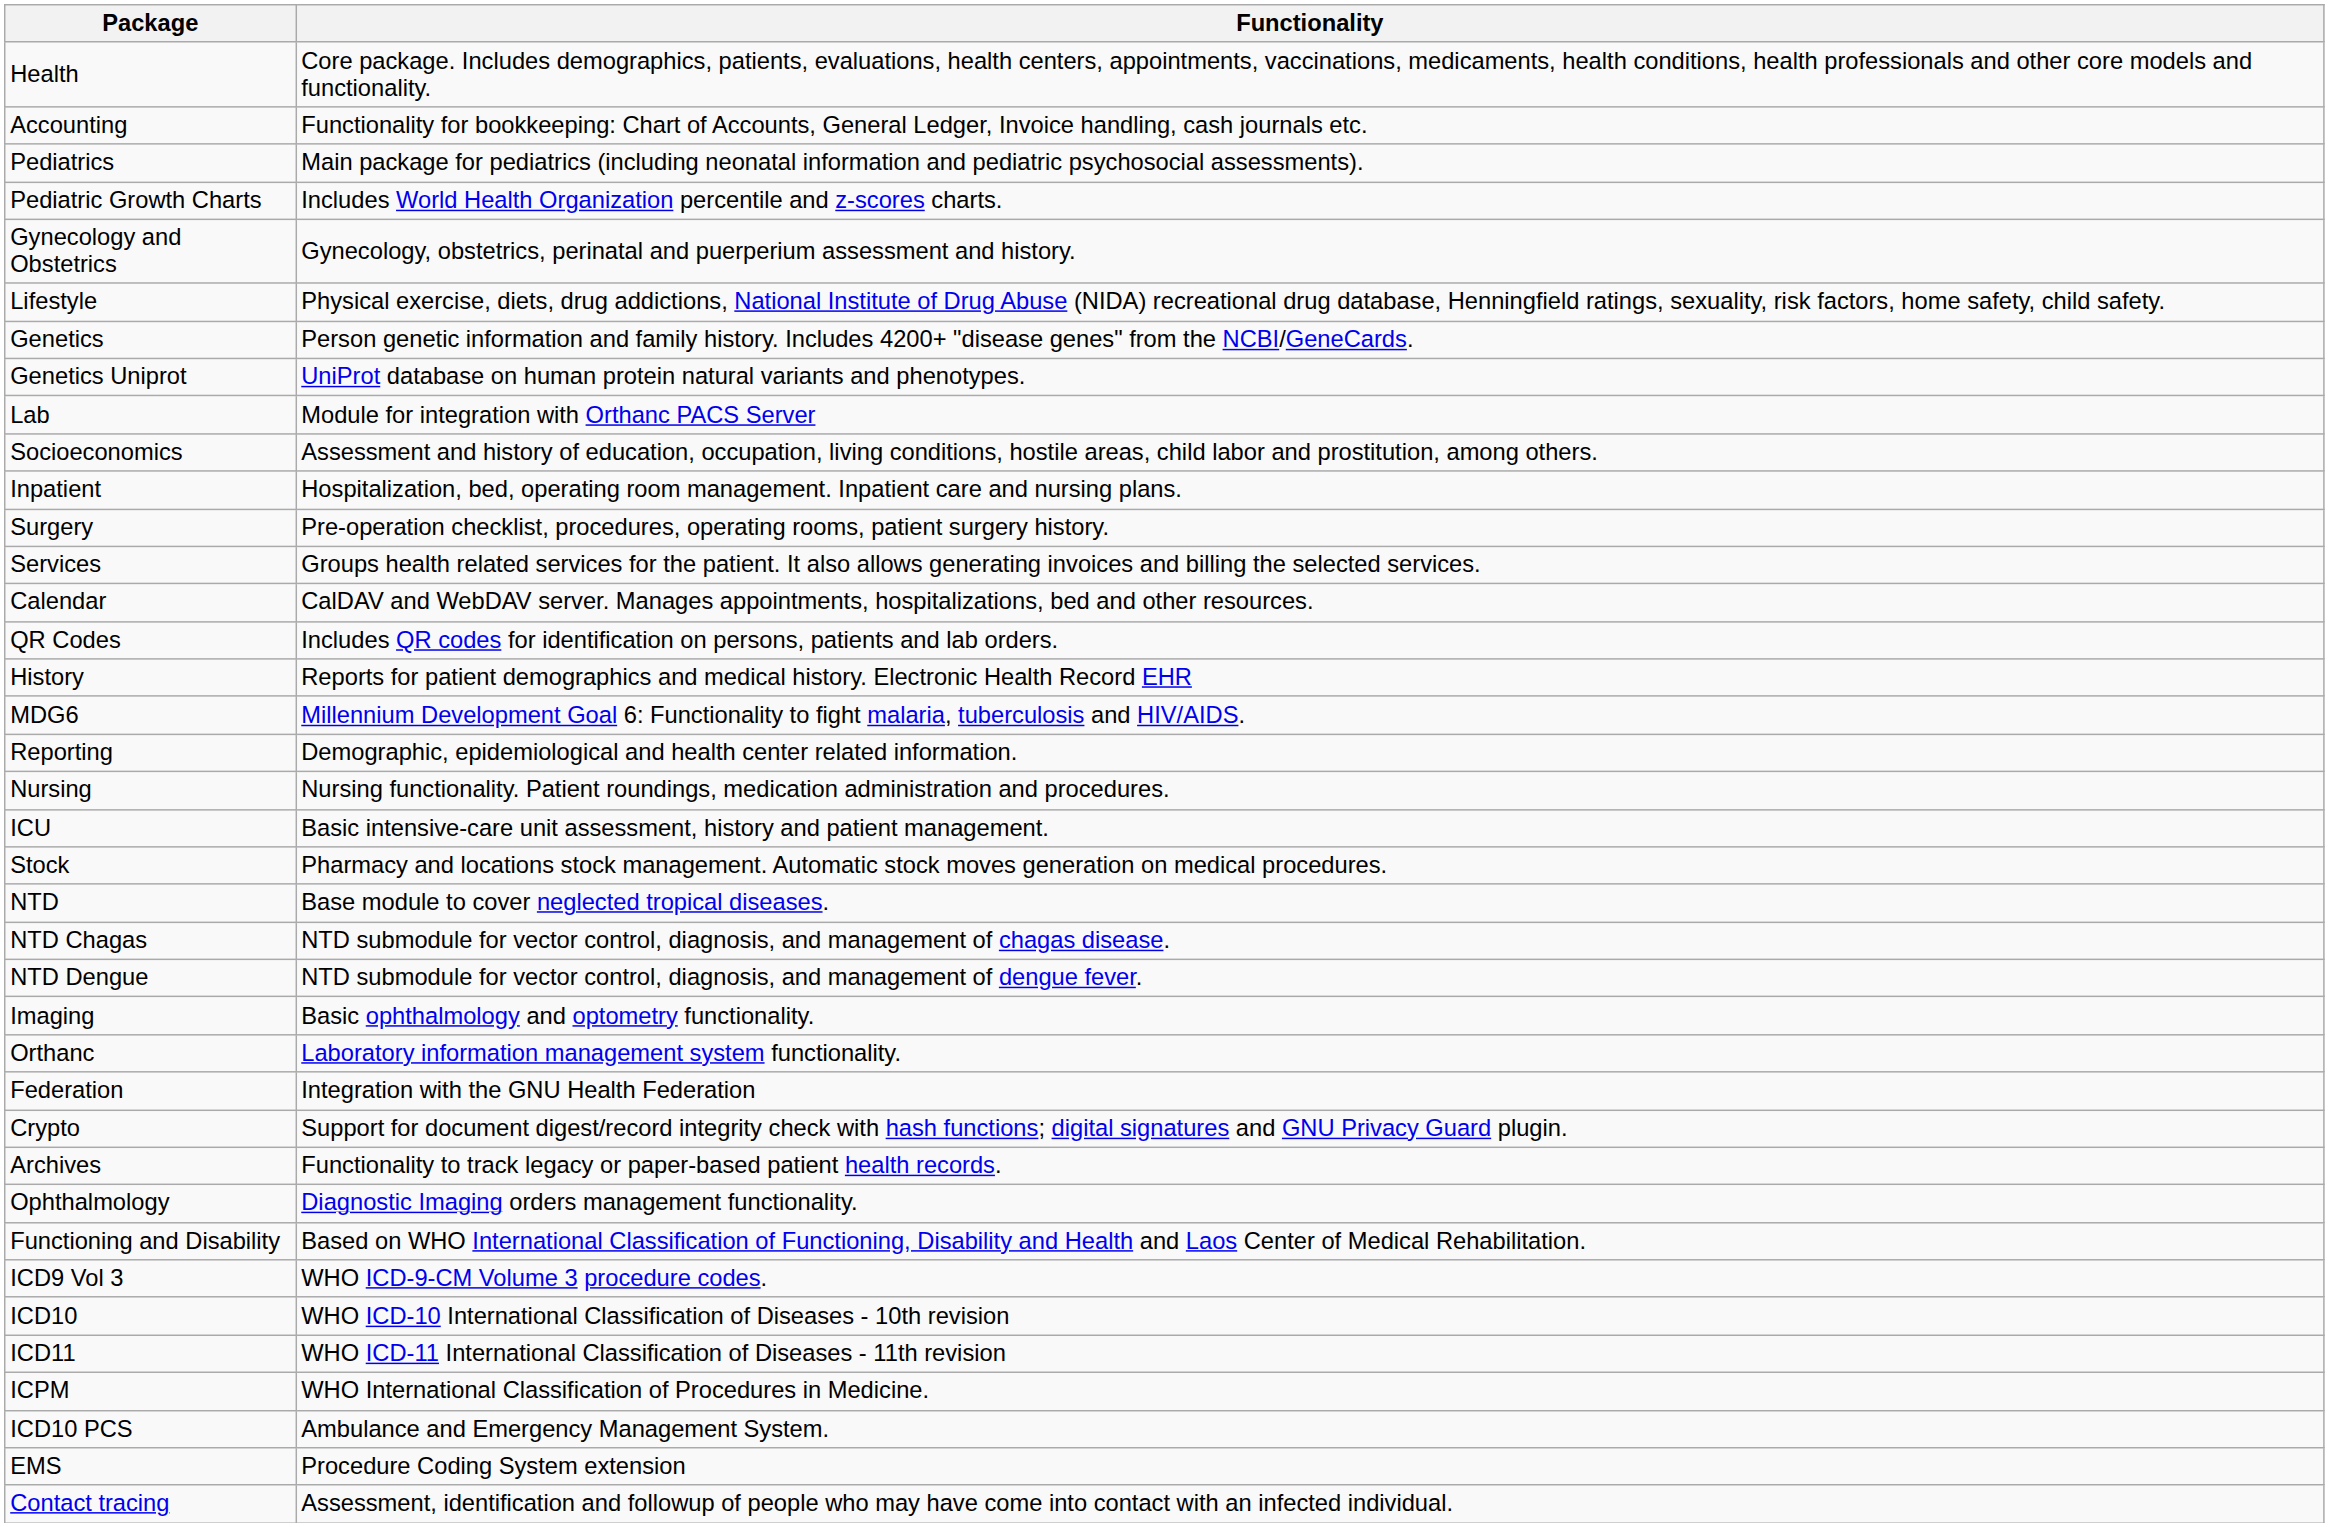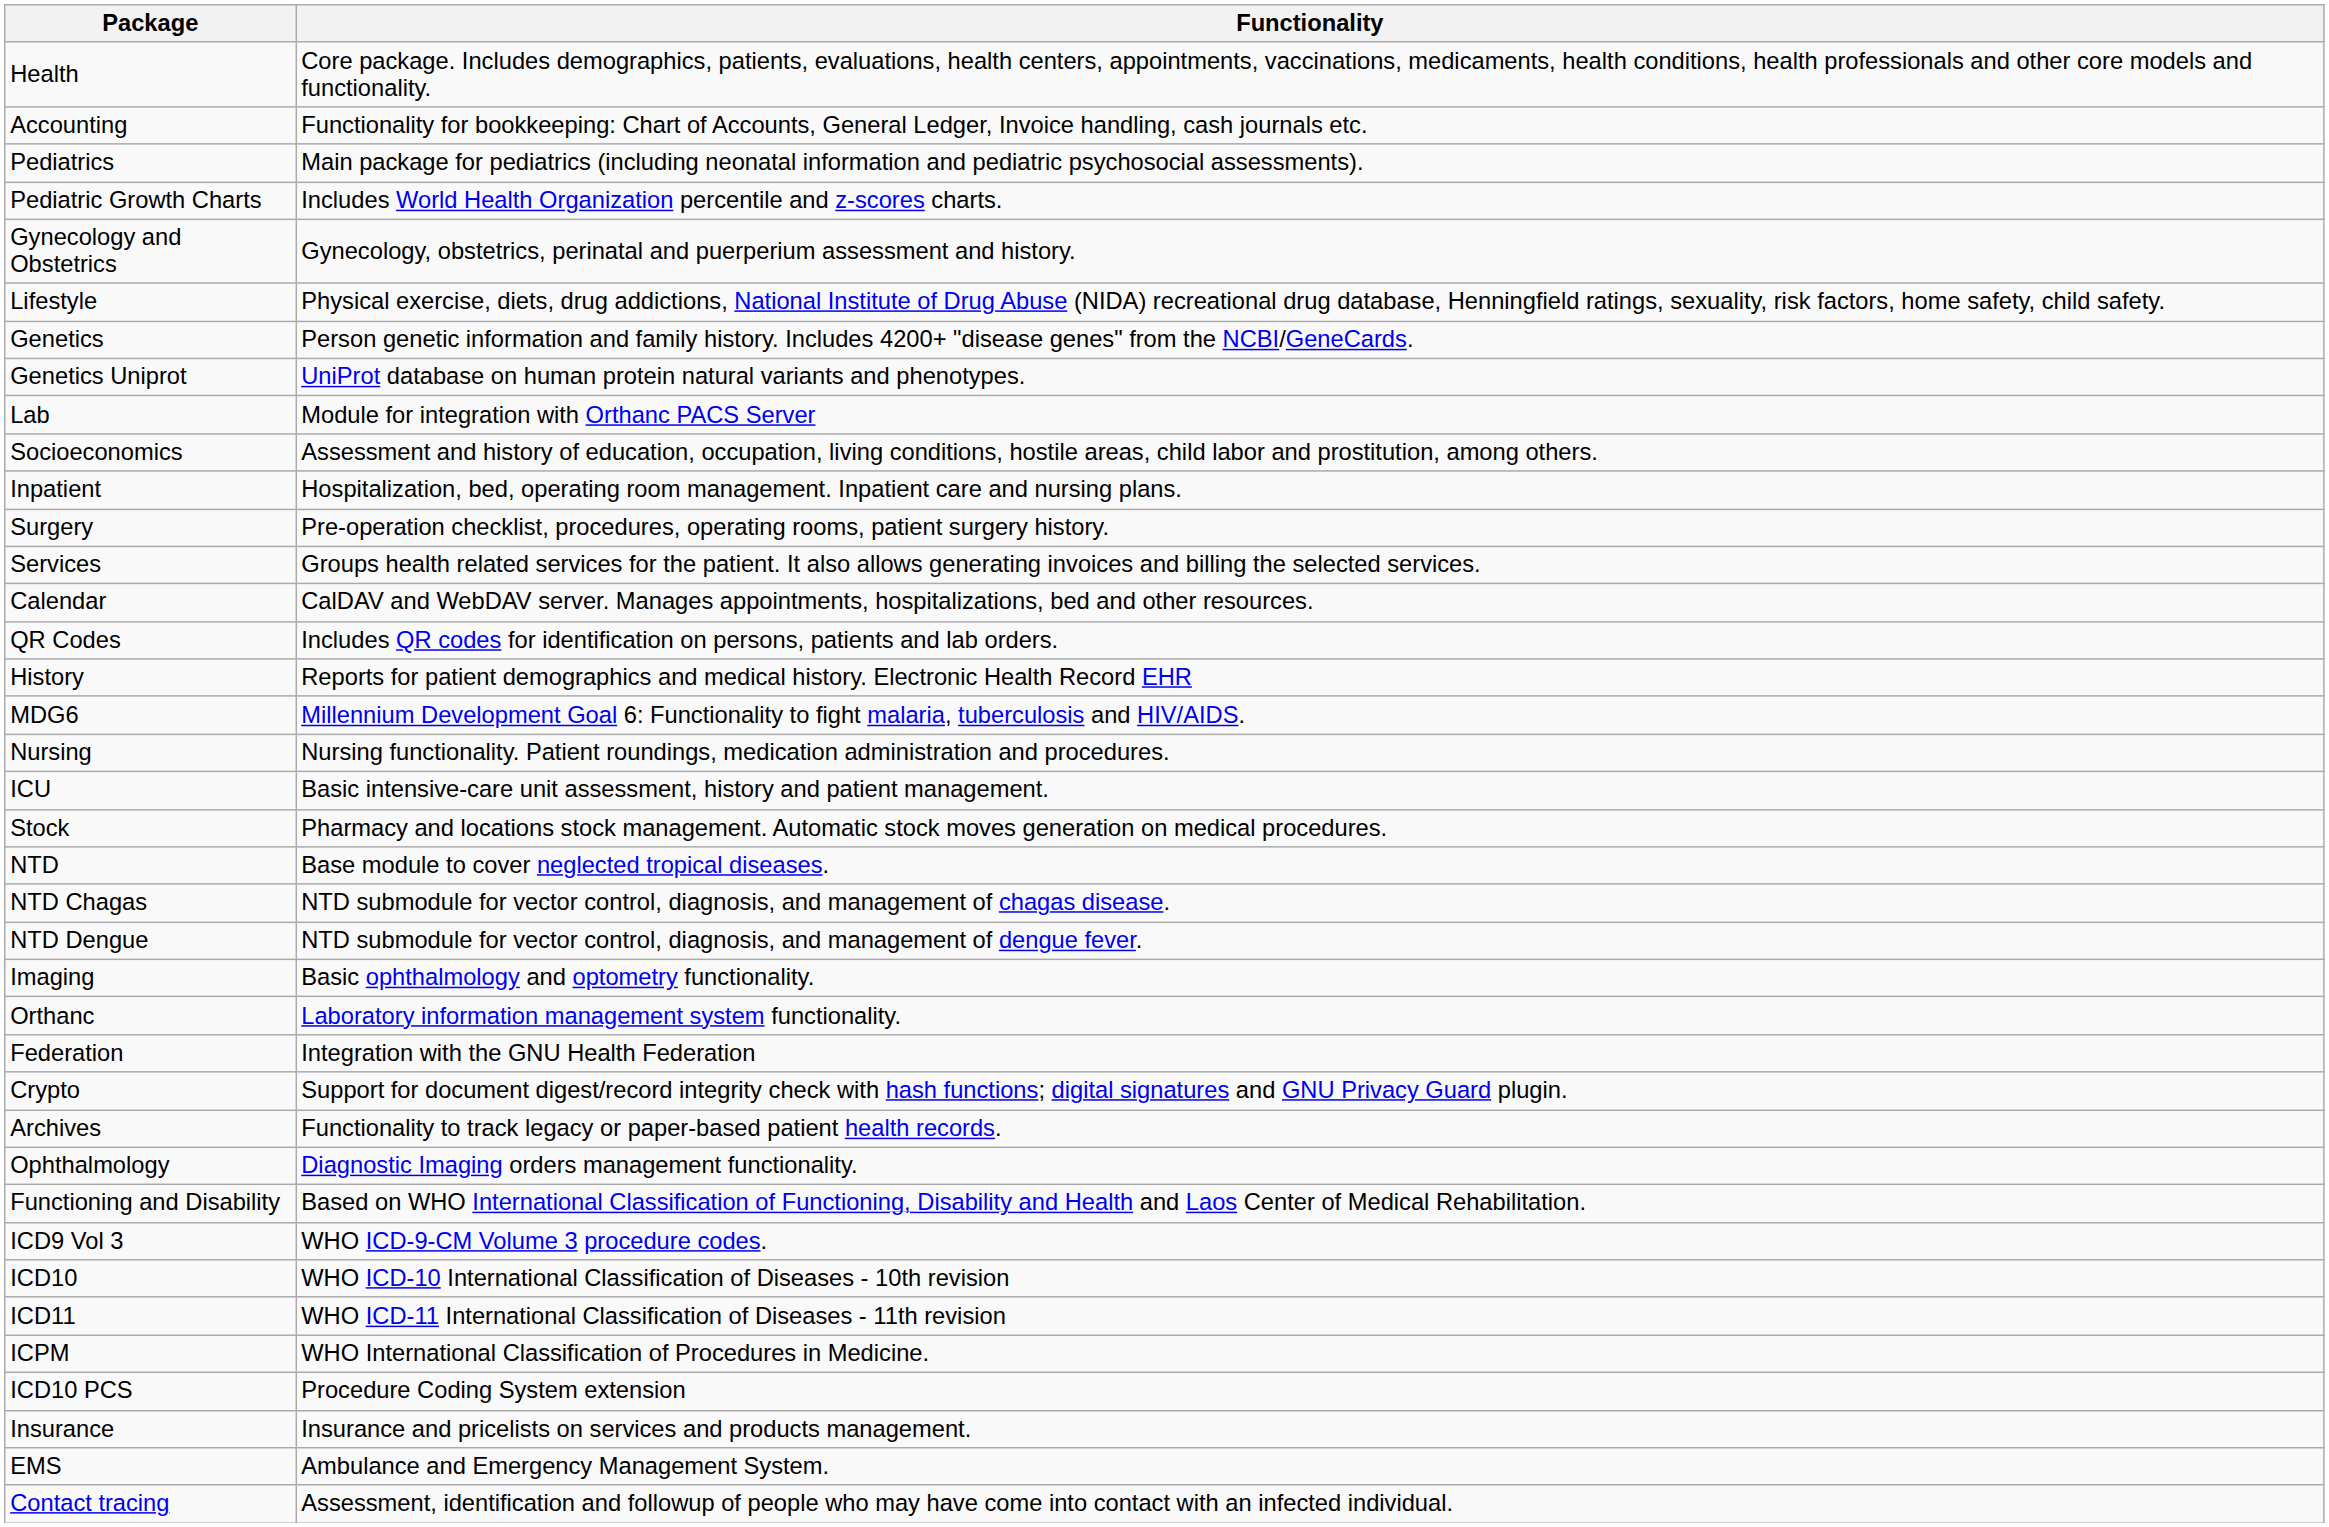 <table class="wikitable sortable">
 <tr>
 <th>Package</th>
 <th>Functionality</th>
 </tr>
 <tr>
 <td>Health</td>
 <td>Core package. Includes demographics, patients, evaluations, health centers, appointments, vaccinations, medicaments, health conditions, health professionals and other core models and functionality.</td>
 </tr>
 <tr>
 <td>Accounting</td>
 <td>Functionality for bookkeeping: Chart of Accounts, General Ledger, Invoice handling, cash journals etc.</td>
 </tr>
 <tr>
 <td>Pediatrics</td>
 <td>Main package for pediatrics (including neonatal information and pediatric psychosocial assessments).</td>
 </tr>
 <tr>
 <td>Pediatric Growth Charts</td>
 <td>Includes <a href='#'>World Health Organization</a> percentile and <a href='#'>z-scores</a> charts.</td>
 </tr>
 <tr>
 <td>Gynecology and Obstetrics</td>
 <td>Gynecology, obstetrics, perinatal and puerperium assessment and history.</td>
 </tr>
 <tr>
 <td>Lifestyle</td>
 <td>Physical exercise, diets, drug addictions, <a href='#'>National Institute of Drug Abuse</a> (NIDA) recreational drug database, Henningfield ratings, sexuality, risk factors, home safety, child safety.</td>
 </tr>
 <tr>
 <td>Genetics</td>
 <td>Person genetic information and family history. Includes 4200+ "disease genes" from the <a href='#'>NCBI</a>/<a href='#'>GeneCards</a>.</td>
 </tr>
 <tr>
 <td>Genetics Uniprot</td>
 <td><a href='#'>UniProt</a> database on human protein natural variants and phenotypes.</td>
 </tr>
 <tr>
 <td>Lab</td>
 <td>Module for integration with <a href='#'>Orthanc PACS Server</a></td>
 </tr>
 <tr>
 <td>Socioeconomics</td>
 <td>Assessment and history of education, occupation, living conditions, hostile areas, child labor and prostitution, among others.</td>
 </tr>
 <tr>
 <td>Inpatient</td>
 <td>Hospitalization, bed, operating room management. Inpatient care and nursing plans.</td>
 </tr>
 <tr>
 <td>Surgery</td>
 <td>Pre-operation checklist, procedures, operating rooms, patient surgery history.</td>
 </tr>
 <tr>
 <td>Services</td>
 <td>Groups health related services for the patient. It also allows generating invoices and billing the selected services.</td>
 </tr>
 <tr>
 <td>Calendar</td>
 <td>CalDAV and WebDAV server. Manages appointments, hospitalizations, bed and other resources.</td>
 </tr>
 <tr>
 <td>QR Codes</td>
 <td>Includes <a href='#'>QR codes</a> for identification on persons, patients and lab orders.</td>
 </tr>
 <tr>
 <td>History</td>
 <td>Reports for patient demographics and medical history. Electronic Health Record <a href='#'>EHR</a></td>
 </tr>
 <tr>
 <td>MDG6</td>
 <td><a href='#'>Millennium Development Goal</a> 6: Functionality to fight <a href='#'>malaria</a>, <a href='#'>tuberculosis</a> and <a href='#'>HIV/AIDS</a>.</td>
 </tr>
 <tr>
-<td>Reporting</td>
-<td>Demographic, epidemiological and health center related information.</td>
-</tr>
-<tr>
 <td>Nursing</td>
 <td>Nursing functionality. Patient roundings, medication administration and procedures.</td>
 </tr>
 <tr>
 <td>ICU</td>
 <td>Basic intensive-care unit assessment, history and patient management.</td>
 </tr>
 <tr>
 <td>Stock</td>
 <td>Pharmacy and locations stock management. Automatic stock moves generation on medical procedures.</td>
 </tr>
 <tr>
 <td>NTD</td>
 <td>Base module to cover <a href='#'>neglected tropical diseases</a>.</td>
 </tr>
 <tr>
 <td>NTD Chagas</td>
 <td>NTD submodule for vector control, diagnosis, and management of <a href='#'>chagas disease</a>.</td>
 </tr>
 <tr>
 <td>NTD Dengue</td>
 <td>NTD submodule for vector control, diagnosis, and management of <a href='#'>dengue fever</a>.</td>
 </tr>
 <tr>
 <td>Imaging</td>
 <td>Basic <a href='#'>ophthalmology</a> and <a href='#'>optometry</a> functionality.</td>
 </tr>
 <tr>
 <td>Orthanc</td>
 <td><a href='#'>Laboratory information management system</a> functionality.</td>
 </tr>
 <tr>
 <td>Federation</td>
 <td>Integration with the GNU Health Federation</td>
 </tr>
 <tr>
 <td>Crypto</td>
 <td>Support for document digest/record integrity check with <a href='#'>hash functions</a>; <a href='#'>digital signatures</a> and <a href='#'>GNU Privacy Guard</a> plugin.</td>
 </tr>
 <tr>
 <td>Archives</td>
 <td>Functionality to track legacy or paper-based patient <a href='#'>health records</a>.</td>
 </tr>
 <tr>
 <td>Ophthalmology</td>
 <td><a href='#'>Diagnostic Imaging</a> orders management functionality.</td>
 </tr>
 <tr>
 <td>Functioning and Disability</td>
 <td>Based on WHO <a href='#'>International Classification of Functioning, Disability and Health</a> and <a href='#'>Laos</a> Center of Medical Rehabilitation.</td>
 </tr>
 <tr>
 <td>ICD9 Vol 3</td>
 <td>WHO <a href='#'>ICD-9-CM Volume 3</a> <a href='#'>procedure codes</a>.</td>
 </tr>
 <tr>
 <td>ICD10</td>
 <td>WHO <a href='#'>ICD-10</a> International Classification of Diseases - 10th revision</td>
 </tr>
 <tr>
 <td>ICD11</td>
 <td>WHO <a href='#'>ICD-11</a> International Classification of Diseases - 11th revision</td>
 </tr>
 <tr>
 <td>ICPM</td>
 <td>WHO International Classification of Procedures in Medicine.</td>
 </tr>
 <tr>
 <td>ICD10 PCS</td>
-<td>Ambulance and Emergency Management System.</td>
+<td>Procedure Coding System extension</td>
+</tr>
+<tr>
+<td>Insurance</td>
+<td>Insurance and pricelists on services and products management.</td>
 </tr>
 <tr>
 <td>EMS</td>
-<td>Procedure Coding System extension</td>
+<td>Ambulance and Emergency Management System.</td>
 </tr>
 <tr>
 <td><a href='#'>Contact tracing</a></td>
 <td>Assessment, identification and followup of people who may have come into contact with an infected individual.</td>
 </tr>
 </table>
